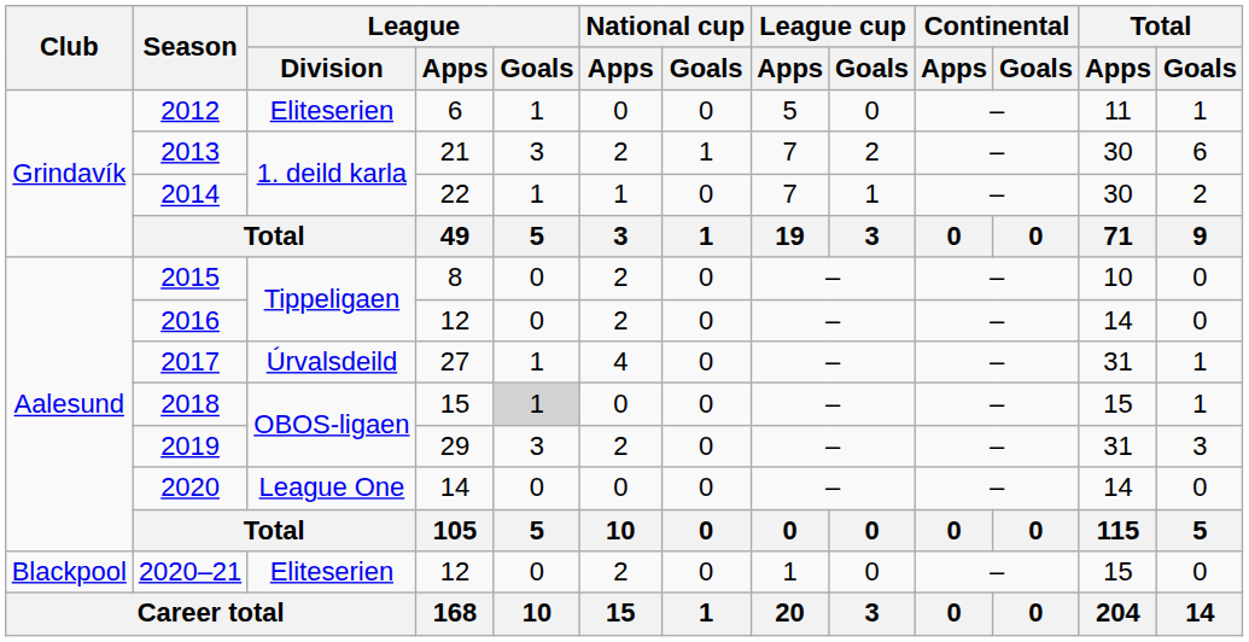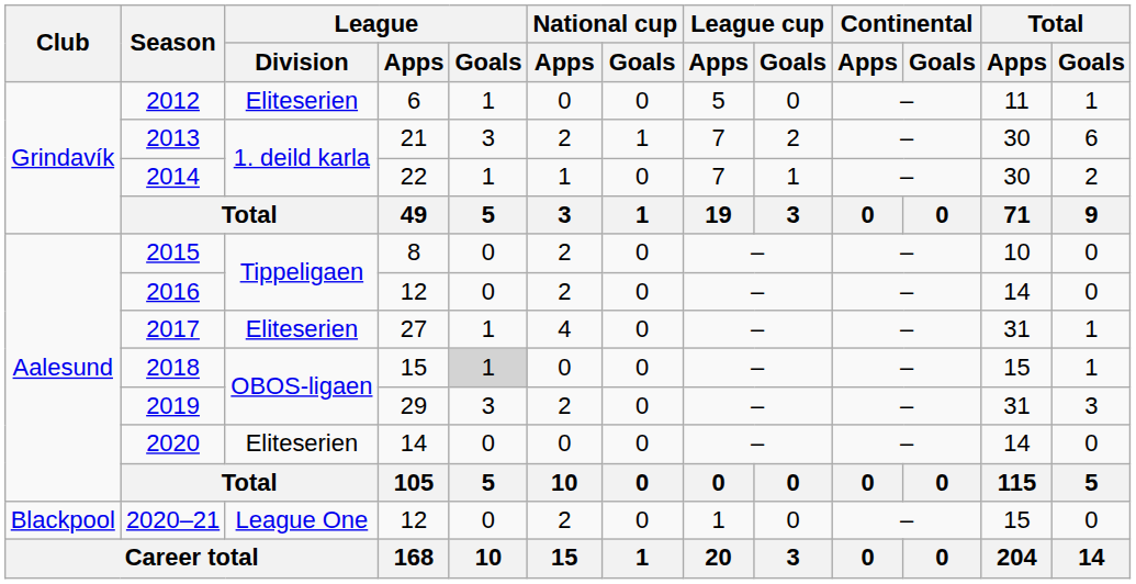 <table class="wikitable" style="text-align:center">
 <tr>
 <th rowspan="2">Club</th>
 <th rowspan="2">Season</th>
 <th colspan="3">League</th>
 <th colspan="2">National cup</th>
 <th colspan="2">League cup</th>
 <th colspan="2">Continental</th>
 <th colspan="2">Total</th>
 </tr>
 <tr>
 <th>Division</th>
 <th>Apps</th>
 <th>Goals</th>
 <th>Apps</th>
 <th>Goals</th>
 <th>Apps</th>
 <th>Goals</th>
 <th>Apps</th>
 <th>Goals</th>
 <th>Apps</th>
 <th>Goals</th>
 </tr>
 <tr>
 <td rowspan="4"><a href='#'>Grindavík</a></td>
 <td><a href='#'>2012</a></td>
 <td><a href='#'>Eliteserien</a></td>
 <td>6</td>
 <td>1</td>
 <td>0</td>
 <td>0</td>
 <td>5</td>
 <td>0</td>
 <td colspan="2">–</td>
 <td>11</td>
 <td>1</td>
 </tr>
 <tr>
 <td><a href='#'>2013</a></td>
 <td rowspan="2"><a href='#'>1. deild karla</a></td>
 <td>21</td>
 <td>3</td>
 <td>2</td>
 <td>1</td>
 <td>7</td>
 <td>2</td>
 <td colspan="2">–</td>
 <td>30</td>
 <td>6</td>
 </tr>
 <tr>
 <td><a href='#'>2014</a></td>
 <td>22</td>
 <td>1</td>
 <td>1</td>
 <td>0</td>
 <td>7</td>
 <td>1</td>
 <td colspan="2">–</td>
 <td>30</td>
 <td>2</td>
 </tr>
 <tr>
 <th colspan="2">Total</th>
 <th>49</th>
 <th>5</th>
 <th>3</th>
 <th>1</th>
 <th>19</th>
 <th>3</th>
 <th>0</th>
 <th>0</th>
 <th>71</th>
 <th>9</th>
 </tr>
 <tr>
 <td rowspan="7"><a href='#'>Aalesund</a></td>
 <td><a href='#'>2015</a></td>
 <td rowspan="2"><a href='#'>Tippeligaen</a></td>
 <td>8</td>
 <td>0</td>
 <td>2</td>
 <td>0</td>
 <td colspan="2">–</td>
 <td colspan="2">–</td>
 <td>10</td>
 <td>0</td>
 </tr>
 <tr>
 <td><a href='#'>2016</a></td>
 <td>12</td>
 <td>0</td>
 <td>2</td>
 <td>0</td>
 <td colspan="2">–</td>
 <td colspan="2">–</td>
 <td>14</td>
 <td>0</td>
 </tr>
 <tr>
 <td><a href='#'>2017</a></td>
-<td><a href='#'>Úrvalsdeild</a></td>
+<td><a href='#'>Eliteserien</a></td>
 <td>27</td>
 <td>1</td>
 <td>4</td>
 <td>0</td>
 <td colspan="2">–</td>
 <td colspan="2">–</td>
 <td>31</td>
 <td>1</td>
 </tr>
 <tr>
 <td><a href='#'>2018</a></td>
 <td rowspan="2"><a href='#'>OBOS-ligaen</a></td>
 <td>15</td>
 <td style="background: lightgrey;">1</td>
 <td>0</td>
 <td>0</td>
 <td colspan="2">–</td>
 <td colspan="2">–</td>
 <td>15</td>
 <td>1</td>
 </tr>
 <tr>
 <td><a href='#'>2019</a></td>
 <td>29</td>
 <td>3</td>
 <td>2</td>
 <td>0</td>
 <td colspan="2">–</td>
 <td colspan="2">–</td>
 <td>31</td>
 <td>3</td>
 </tr>
 <tr>
 <td><a href='#'>2020</a></td>
-<td><a href='#'>League One</a></td>
+<td>Eliteserien</td>
 <td>14</td>
 <td>0</td>
 <td>0</td>
 <td>0</td>
 <td colspan="2">–</td>
 <td colspan="2">–</td>
 <td>14</td>
 <td>0</td>
 </tr>
 <tr>
 <th colspan="2">Total</th>
 <th>105</th>
 <th>5</th>
 <th>10</th>
 <th>0</th>
 <th>0</th>
 <th>0</th>
 <th>0</th>
 <th>0</th>
 <th>115</th>
 <th>5</th>
 </tr>
 <tr>
 <td><a href='#'>Blackpool</a></td>
 <td><a href='#'>2020–21</a></td>
-<td><a href='#'>Eliteserien</a></td>
+<td><a href='#'>League One</a></td>
 <td>12</td>
 <td>0</td>
 <td>2</td>
 <td>0</td>
 <td>1</td>
 <td>0</td>
 <td colspan="2">–</td>
 <td>15</td>
 <td>0</td>
 </tr>
 <tr>
 <th colspan="3">Career total</th>
 <th>168</th>
 <th>10</th>
 <th>15</th>
 <th>1</th>
 <th>20</th>
 <th>3</th>
 <th>0</th>
 <th>0</th>
 <th>204</th>
 <th>14</th>
 </tr>
 </table>
